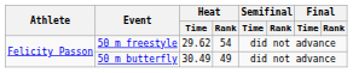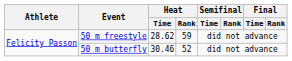 <table class=wikitable style="font-size:90%">
 <tr>
 <th rowspan="2">Athlete</th>
 <th rowspan="2">Event</th>
 <th colspan="2">Heat</th>
 <th colspan="2">Semifinal</th>
 <th colspan="2">Final</th>
 </tr>
 <tr style="font-size:95%">
 <th>Time</th>
 <th>Rank</th>
 <th>Time</th>
 <th>Rank</th>
 <th>Time</th>
 <th>Rank</th>
 </tr>
 <tr align=center>
 <td align=left rowspan=2><a href='#'>Felicity Passon</a></td>
 <td align=left><a href='#'>50 m freestyle</a></td>
-<td>29.62</td>
-<td>54</td>
+<td>28.62</td>
+<td>59</td>
 <td colspan=4>did not advance</td>
 </tr>
 <tr align=center>
 <td align=left><a href='#'>50 m butterfly</a></td>
-<td>30.49</td>
-<td>49</td>
+<td>30.46</td>
+<td>52</td>
 <td colspan=4>did not advance</td>
 </tr>
 </table>
